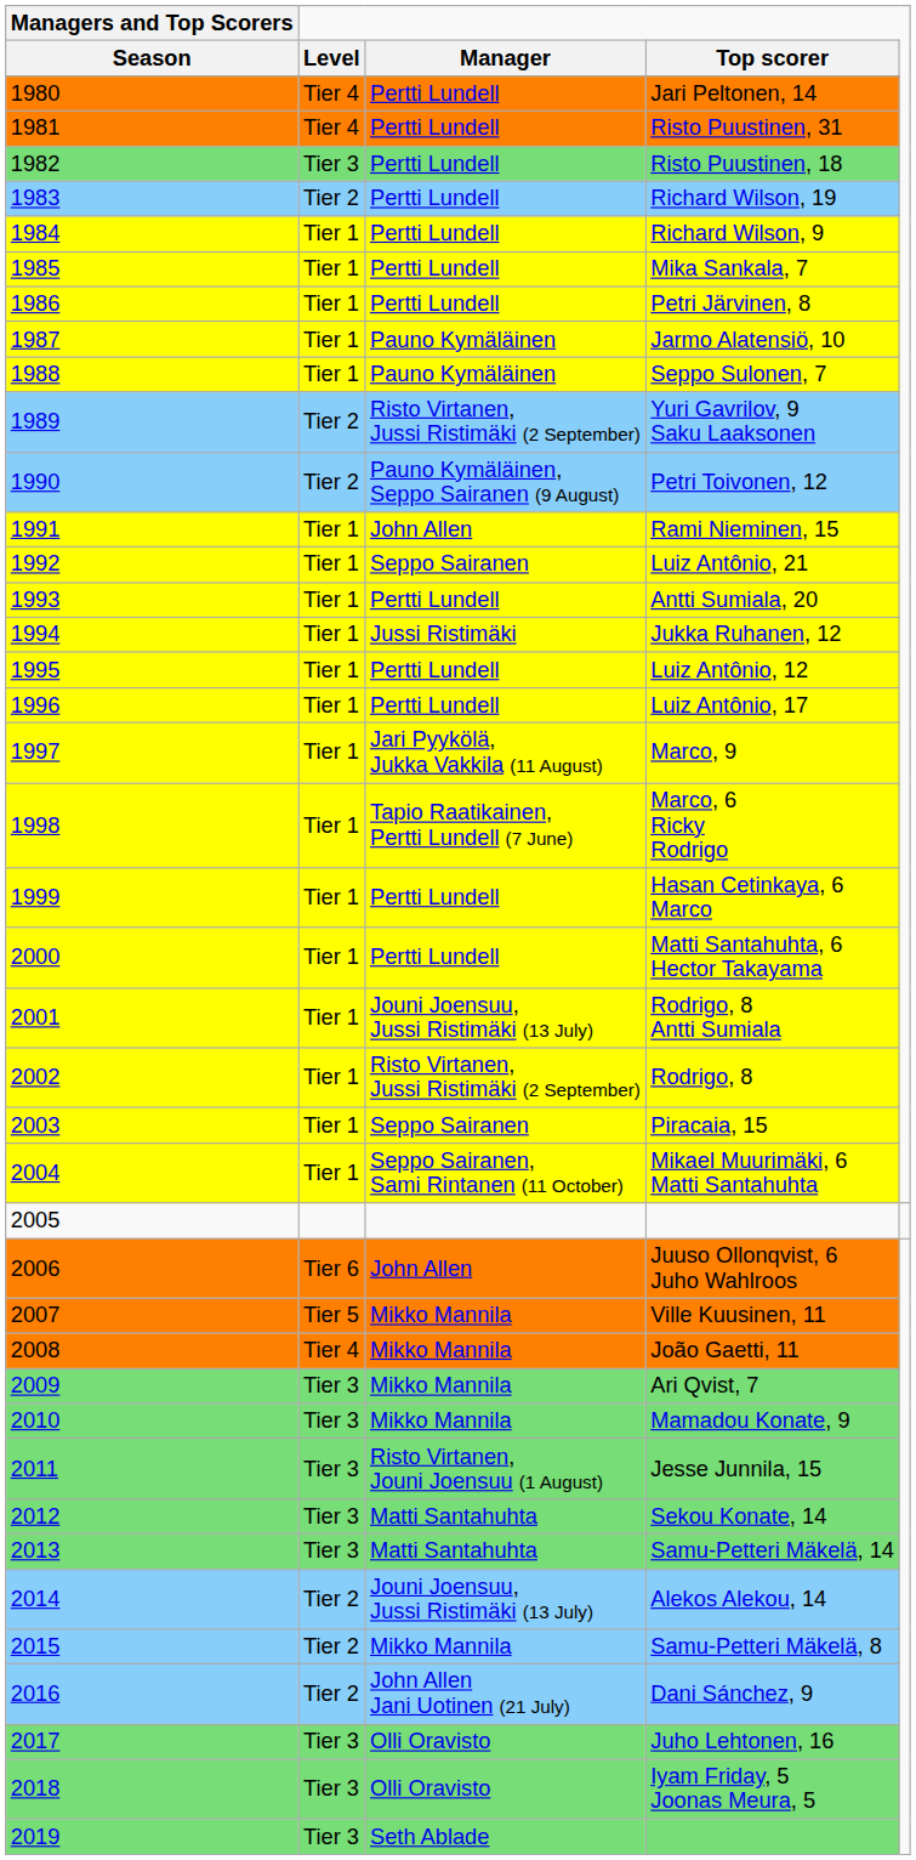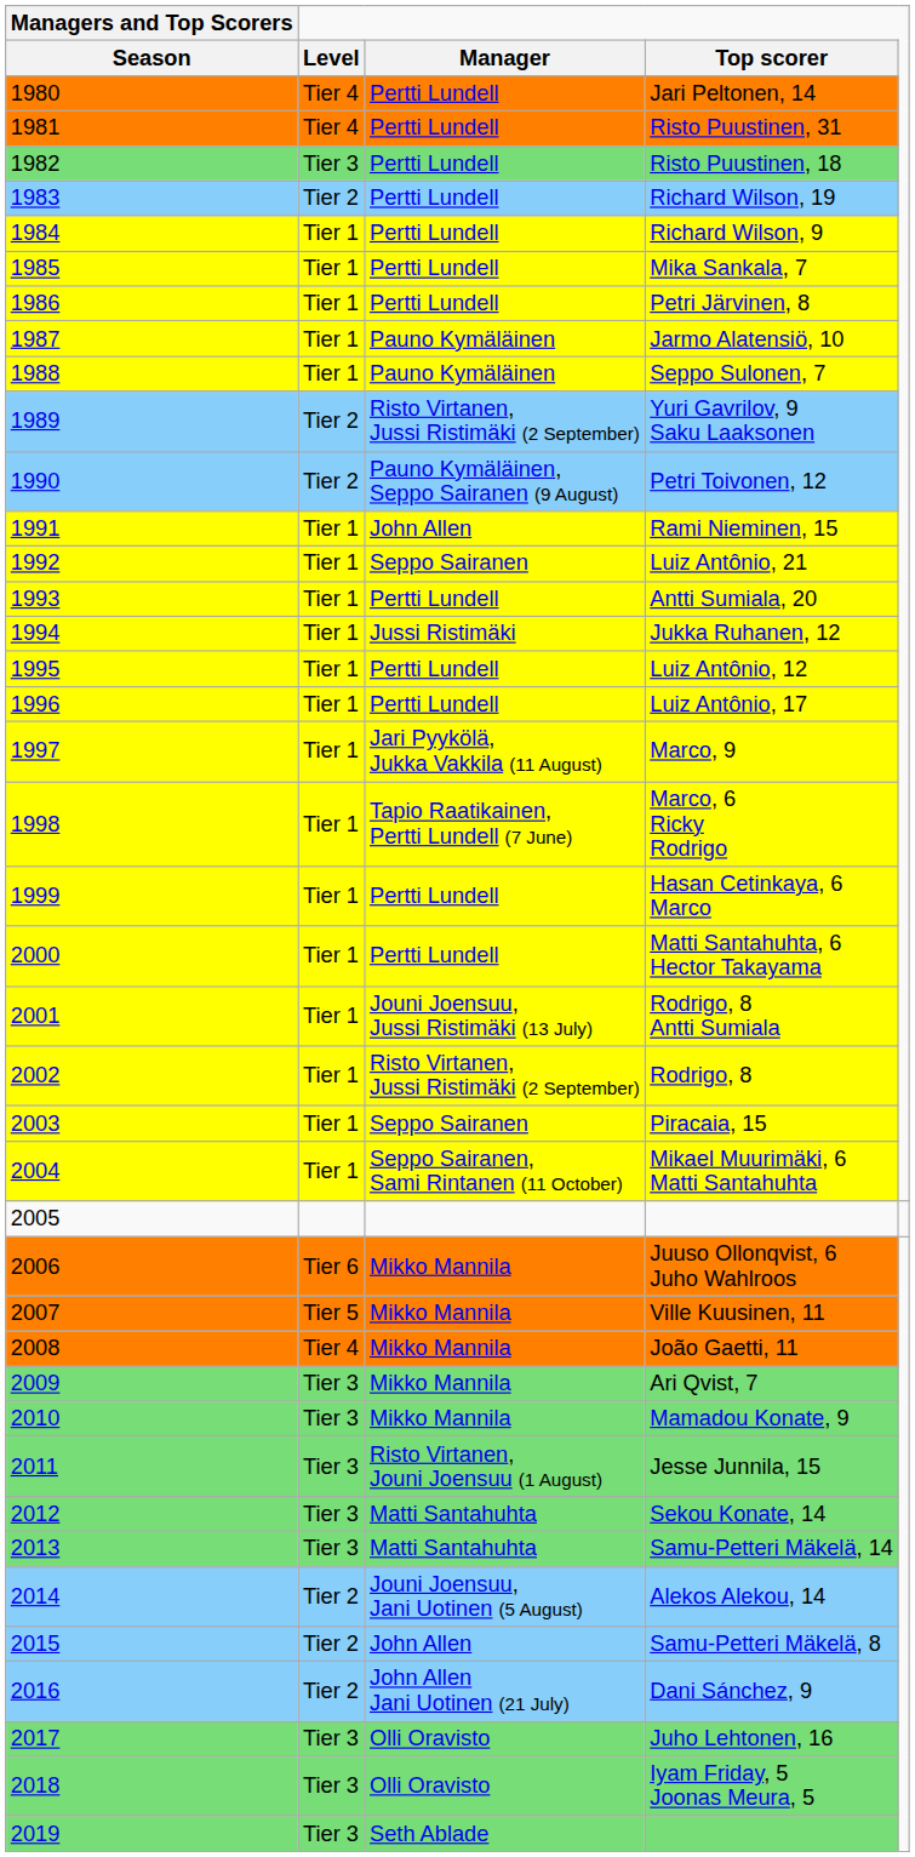 <table class="wikitable collapsible collapsed">
 <tr>
 <th>Managers and Top Scorers</th>
 </tr>
 <tr style="background:#f0f6fa;">
 <th><strong>Season</strong></th>
 <th><strong>Level</strong></th>
 <th><strong>Manager</strong></th>
 <th><strong>Top scorer</strong></th>
 </tr>
 <tr style="background:#FF7F00;">
 <td>1980</td>
 <td>Tier 4</td>
 <td> <a href='#'>Pertti Lundell</a></td>
 <td> Jari Peltonen, 14</td>
 </tr>
 <tr style="background:#FF7F00;">
 <td>1981</td>
 <td>Tier 4</td>
 <td> <a href='#'>Pertti Lundell</a></td>
 <td> <a href='#'>Risto Puustinen</a>, 31</td>
 </tr>
 <tr style="background:#77DD77;">
 <td>1982</td>
 <td>Tier 3</td>
 <td> <a href='#'>Pertti Lundell</a></td>
 <td> <a href='#'>Risto Puustinen</a>, 18</td>
 </tr>
 <tr style="background:#87CEFA;">
 <td><a href='#'>1983</a></td>
 <td>Tier 2</td>
 <td> <a href='#'>Pertti Lundell</a></td>
 <td> <a href='#'>Richard Wilson</a>, 19</td>
 </tr>
 <tr style="background:#ff0;">
 <td><a href='#'>1984</a></td>
 <td>Tier 1</td>
 <td> <a href='#'>Pertti Lundell</a></td>
 <td> <a href='#'>Richard Wilson</a>, 9</td>
 </tr>
 <tr style="background:#ff0;">
 <td><a href='#'>1985</a></td>
 <td>Tier 1</td>
 <td> <a href='#'>Pertti Lundell</a></td>
 <td> <a href='#'>Mika Sankala</a>, 7</td>
 </tr>
 <tr style="background:#ff0;">
 <td><a href='#'>1986</a></td>
 <td>Tier 1</td>
 <td> <a href='#'>Pertti Lundell</a></td>
 <td> <a href='#'>Petri Järvinen</a>, 8</td>
 </tr>
 <tr style="background:#ff0;">
 <td><a href='#'>1987</a></td>
 <td>Tier 1</td>
 <td> <a href='#'>Pauno Kymäläinen</a></td>
 <td> <a href='#'>Jarmo Alatensiö</a>, 10</td>
 </tr>
 <tr style="background:#ff0;">
 <td><a href='#'>1988</a></td>
 <td>Tier 1</td>
 <td> <a href='#'>Pauno Kymäläinen</a></td>
 <td> <a href='#'>Seppo Sulonen</a>, 7</td>
 </tr>
 <tr style="background:#87CEFA;">
 <td><a href='#'>1989</a></td>
 <td>Tier 2</td>
 <td> <a href='#'>Risto Virtanen</a>, <br>  <a href='#'>Jussi Ristimäki</a> <small>(2 September)</small></td>
 <td> <a href='#'>Yuri Gavrilov</a>, 9 <br>  <a href='#'>Saku Laaksonen</a></td>
 </tr>
 <tr style="background:#87CEFA;">
 <td><a href='#'>1990</a></td>
 <td>Tier 2</td>
 <td> <a href='#'>Pauno Kymäläinen</a>, <br>  <a href='#'>Seppo Sairanen</a> <small>(9 August)</small></td>
 <td> <a href='#'>Petri Toivonen</a>, 12</td>
 </tr>
 <tr style="background:#ff0;">
 <td><a href='#'>1991</a></td>
 <td>Tier 1</td>
 <td> <a href='#'>John Allen</a></td>
 <td> <a href='#'>Rami Nieminen</a>, 15</td>
 </tr>
 <tr style="background:#ff0;">
 <td><a href='#'>1992</a></td>
 <td>Tier 1</td>
 <td> <a href='#'>Seppo Sairanen</a></td>
 <td> <a href='#'>Luiz Antônio</a>, 21</td>
 </tr>
 <tr style="background:#ff0;">
 <td><a href='#'>1993</a></td>
 <td>Tier 1</td>
 <td> <a href='#'>Pertti Lundell</a></td>
 <td> <a href='#'>Antti Sumiala</a>, 20</td>
 </tr>
 <tr style="background:#ff0;">
 <td><a href='#'>1994</a></td>
 <td>Tier 1</td>
 <td> <a href='#'>Jussi Ristimäki</a></td>
 <td> <a href='#'>Jukka Ruhanen</a>, 12</td>
 </tr>
 <tr style="background:#ff0;">
 <td><a href='#'>1995</a></td>
 <td>Tier 1</td>
 <td> <a href='#'>Pertti Lundell</a></td>
 <td> <a href='#'>Luiz Antônio</a>, 12</td>
 </tr>
 <tr style="background:#ff0;">
 <td><a href='#'>1996</a></td>
 <td>Tier 1</td>
 <td> <a href='#'>Pertti Lundell</a></td>
 <td> <a href='#'>Luiz Antônio</a>, 17</td>
 </tr>
 <tr style="background:#ff0;">
 <td><a href='#'>1997</a></td>
 <td>Tier 1</td>
 <td> <a href='#'>Jari Pyykölä</a>, <br>  <a href='#'>Jukka Vakkila</a> <small>(11 August)</small></td>
 <td> <a href='#'>Marco</a>, 9</td>
 </tr>
 <tr style="background:#ff0;">
 <td><a href='#'>1998</a></td>
 <td>Tier 1</td>
 <td> <a href='#'>Tapio Raatikainen</a>, <br>  <a href='#'>Pertti Lundell</a> <small>(7 June)</small></td>
 <td> <a href='#'>Marco</a>, 6 <br>  <a href='#'>Ricky</a> <br>  <a href='#'>Rodrigo</a></td>
 </tr>
 <tr style="background:#ff0;">
 <td><a href='#'>1999</a></td>
 <td>Tier 1</td>
 <td> <a href='#'>Pertti Lundell</a></td>
 <td> <a href='#'>Hasan Cetinkaya</a>, 6 <br>  <a href='#'>Marco</a></td>
 </tr>
 <tr style="background:#ff0;">
 <td><a href='#'>2000</a></td>
 <td>Tier 1</td>
 <td> <a href='#'>Pertti Lundell</a></td>
 <td> <a href='#'>Matti Santahuhta</a>, 6 <br>  <a href='#'>Hector Takayama</a></td>
 </tr>
 <tr style="background:#ff0;">
 <td><a href='#'>2001</a></td>
 <td>Tier 1</td>
 <td> <a href='#'>Jouni Joensuu</a>, <br>  <a href='#'>Jussi Ristimäki</a> <small>(13 July)</small></td>
 <td> <a href='#'>Rodrigo</a>, 8 <br>  <a href='#'>Antti Sumiala</a></td>
 </tr>
 <tr style="background:#ff0;">
 <td><a href='#'>2002</a></td>
 <td>Tier 1</td>
 <td> <a href='#'>Risto Virtanen</a>, <br>  <a href='#'>Jussi Ristimäki</a> <small>(2 September)</small></td>
 <td> <a href='#'>Rodrigo</a>, 8</td>
 </tr>
 <tr style="background:#ff0;">
 <td><a href='#'>2003</a></td>
 <td>Tier 1</td>
 <td> <a href='#'>Seppo Sairanen</a></td>
 <td> <a href='#'>Piracaia</a>, 15</td>
 </tr>
 <tr style="background:#ff0;">
 <td><a href='#'>2004</a></td>
 <td>Tier 1</td>
 <td> <a href='#'>Seppo Sairanen</a>, <br>  <a href='#'>Sami Rintanen</a> <small>(11 October)</small></td>
 <td> <a href='#'>Mikael Muurimäki</a>, 6 <br>  <a href='#'>Matti Santahuhta</a></td>
 </tr>
 <tr>
 <td>2005</td>
 <td></td>
 <td></td>
 <td></td>
 <td></td>
 </tr>
 <tr style="background:#FF7F00;">
 <td>2006</td>
 <td>Tier 6</td>
-<td> <a href='#'>John Allen</a></td>
+<td> <a href='#'>Mikko Mannila</a></td>
 <td> Juuso Ollonqvist, 6 <br>  Juho Wahlroos</td>
 </tr>
 <tr style="background:#FF7F00;">
 <td>2007</td>
 <td>Tier 5</td>
 <td> <a href='#'>Mikko Mannila</a></td>
 <td> Ville Kuusinen, 11</td>
 </tr>
 <tr style="background:#FF7F00;">
 <td>2008</td>
 <td>Tier 4</td>
 <td> <a href='#'>Mikko Mannila</a></td>
 <td> João Gaetti, 11</td>
 </tr>
 <tr style="background:#77DD77;">
 <td><a href='#'>2009</a></td>
 <td>Tier 3</td>
 <td> <a href='#'>Mikko Mannila</a></td>
 <td> Ari Qvist, 7</td>
 </tr>
 <tr style="background:#77DD77;">
 <td><a href='#'>2010</a></td>
 <td>Tier 3</td>
 <td> <a href='#'>Mikko Mannila</a></td>
 <td> <a href='#'>Mamadou Konate</a>, 9</td>
 </tr>
 <tr style="background:#77DD77;">
 <td><a href='#'>2011</a></td>
 <td>Tier 3</td>
 <td> <a href='#'>Risto Virtanen</a>, <br>  <a href='#'>Jouni Joensuu</a> <small>(1 August)</small></td>
 <td> Jesse Junnila, 15</td>
 </tr>
 <tr style="background:#77DD77;">
 <td><a href='#'>2012</a></td>
 <td>Tier 3</td>
 <td> <a href='#'>Matti Santahuhta</a></td>
 <td> <a href='#'>Sekou Konate</a>, 14</td>
 </tr>
 <tr style="background:#77DD77;">
 <td><a href='#'>2013</a></td>
 <td>Tier 3</td>
 <td> <a href='#'>Matti Santahuhta</a></td>
 <td> <a href='#'>Samu-Petteri Mäkelä</a>, 14</td>
 </tr>
 <tr style="background:#87CEFA;">
 <td><a href='#'>2014</a></td>
 <td>Tier 2</td>
-<td> <a href='#'>Jouni Joensuu</a>, <br>  <a href='#'>Jussi Ristimäki</a> <small>(13 July)</small></td>
+<td> <a href='#'>Jouni Joensuu</a>, <br>  <a href='#'>Jani Uotinen</a> <small>(5 August)</small></td>
 <td> <a href='#'>Alekos Alekou</a>, 14</td>
 </tr>
 <tr style="background:#87CEFA;">
 <td><a href='#'>2015</a></td>
 <td>Tier 2</td>
-<td> <a href='#'>Mikko Mannila</a></td>
+<td> <a href='#'>John Allen</a></td>
 <td> <a href='#'>Samu-Petteri Mäkelä</a>, 8</td>
 </tr>
 <tr style="background:#87CEFA;">
 <td><a href='#'>2016</a></td>
 <td>Tier 2</td>
 <td> <a href='#'>John Allen</a> <br>  <a href='#'>Jani Uotinen</a> <small>(21 July)</small></td>
 <td> <a href='#'>Dani Sánchez</a>, 9</td>
 </tr>
 <tr style="background:#77DD77;">
 <td><a href='#'>2017</a></td>
 <td>Tier 3</td>
 <td> <a href='#'>Olli Oravisto</a></td>
 <td> <a href='#'>Juho Lehtonen</a>, 16</td>
 </tr>
 <tr style="background:#77DD77;">
 <td><a href='#'>2018</a></td>
 <td>Tier 3</td>
 <td> <a href='#'>Olli Oravisto</a></td>
 <td> <a href='#'>Iyam Friday</a>, 5 <br>  <a href='#'>Joonas Meura</a>, 5</td>
 </tr>
 <tr style="background:#77DD77;">
 <td><a href='#'>2019</a></td>
 <td>Tier 3</td>
 <td> <a href='#'>Seth Ablade</a></td>
 <td></td>
 </tr>
 </table>
